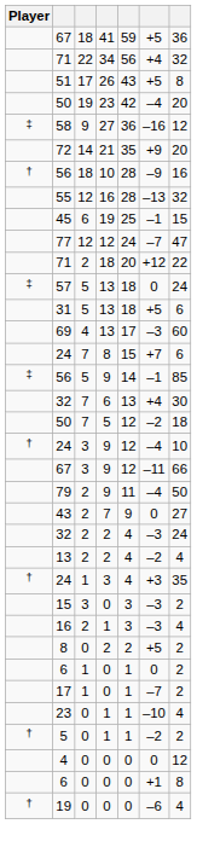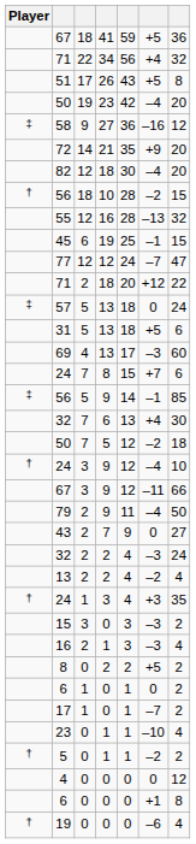 <table class="wikitable sortable" style="text-align:center;">
 <tr>
 <th>Player</th>
 <th></th>
 <th></th>
 <th></th>
 <th></th>
 <th data-sort-type="number"></th>
 <th></th>
 </tr>
 <tr>
 <td></td>
 <td>67</td>
 <td>18</td>
 <td>41</td>
 <td>59</td>
 <td>+5</td>
 <td>36</td>
 </tr>
 <tr>
 <td></td>
 <td>71</td>
 <td>22</td>
 <td>34</td>
 <td>56</td>
 <td>+4</td>
 <td>32</td>
 </tr>
 <tr>
 <td></td>
 <td>51</td>
 <td>17</td>
 <td>26</td>
 <td>43</td>
 <td>+5</td>
 <td>8</td>
 </tr>
 <tr>
 <td></td>
 <td>50</td>
 <td>19</td>
 <td>23</td>
 <td>42</td>
 <td>–4</td>
 <td>20</td>
 </tr>
 <tr>
 <td><sup>‡</sup></td>
 <td>58</td>
 <td>9</td>
 <td>27</td>
 <td>36</td>
 <td>–16</td>
 <td>12</td>
 </tr>
 <tr>
 <td></td>
 <td>72</td>
 <td>14</td>
 <td>21</td>
 <td>35</td>
 <td>+9</td>
 <td>20</td>
 </tr>
 <tr>
+<td></td>
+<td>82</td>
+<td>12</td>
+<td>18</td>
+<td>30</td>
+<td>–4</td>
+<td>20</td>
+</tr>
+<tr>
 <td><sup>†</sup></td>
 <td>56</td>
 <td>18</td>
 <td>10</td>
 <td>28</td>
-<td>–9</td>
-<td>16</td>
+<td>–2</td>
+<td>15</td>
 </tr>
 <tr>
 <td></td>
 <td>55</td>
 <td>12</td>
 <td>16</td>
 <td>28</td>
 <td>–13</td>
 <td>32</td>
 </tr>
 <tr>
 <td></td>
 <td>45</td>
 <td>6</td>
 <td>19</td>
 <td>25</td>
 <td>–1</td>
 <td>15</td>
 </tr>
 <tr>
 <td></td>
 <td>77</td>
 <td>12</td>
 <td>12</td>
 <td>24</td>
 <td>–7</td>
 <td>47</td>
 </tr>
 <tr>
 <td></td>
 <td>71</td>
 <td>2</td>
 <td>18</td>
 <td>20</td>
 <td>+12</td>
 <td>22</td>
 </tr>
 <tr>
 <td><sup>‡</sup></td>
 <td>57</td>
 <td>5</td>
 <td>13</td>
 <td>18</td>
 <td>0</td>
 <td>24</td>
 </tr>
 <tr>
 <td></td>
 <td>31</td>
 <td>5</td>
 <td>13</td>
 <td>18</td>
 <td>+5</td>
 <td>6</td>
 </tr>
 <tr>
 <td></td>
 <td>69</td>
 <td>4</td>
 <td>13</td>
 <td>17</td>
 <td>–3</td>
 <td>60</td>
 </tr>
 <tr>
 <td></td>
 <td>24</td>
 <td>7</td>
 <td>8</td>
 <td>15</td>
 <td>+7</td>
 <td>6</td>
 </tr>
 <tr>
 <td><sup>‡</sup></td>
 <td>56</td>
 <td>5</td>
 <td>9</td>
 <td>14</td>
 <td>–1</td>
 <td>85</td>
 </tr>
 <tr>
 <td></td>
 <td>32</td>
 <td>7</td>
 <td>6</td>
 <td>13</td>
 <td>+4</td>
 <td>30</td>
 </tr>
 <tr>
 <td></td>
 <td>50</td>
 <td>7</td>
 <td>5</td>
 <td>12</td>
 <td>–2</td>
 <td>18</td>
 </tr>
 <tr>
 <td><sup>†</sup></td>
 <td>24</td>
 <td>3</td>
 <td>9</td>
 <td>12</td>
 <td>–4</td>
 <td>10</td>
 </tr>
 <tr>
 <td></td>
 <td>67</td>
 <td>3</td>
 <td>9</td>
 <td>12</td>
 <td>–11</td>
 <td>66</td>
 </tr>
 <tr>
 <td></td>
 <td>79</td>
 <td>2</td>
 <td>9</td>
 <td>11</td>
 <td>–4</td>
 <td>50</td>
 </tr>
 <tr>
 <td></td>
 <td>43</td>
 <td>2</td>
 <td>7</td>
 <td>9</td>
 <td>0</td>
 <td>27</td>
 </tr>
 <tr>
 <td></td>
 <td>32</td>
 <td>2</td>
 <td>2</td>
 <td>4</td>
 <td>–3</td>
 <td>24</td>
 </tr>
 <tr>
 <td></td>
 <td>13</td>
 <td>2</td>
 <td>2</td>
 <td>4</td>
 <td>–2</td>
 <td>4</td>
 </tr>
 <tr>
 <td><sup>†</sup></td>
 <td>24</td>
 <td>1</td>
 <td>3</td>
 <td>4</td>
 <td>+3</td>
 <td>35</td>
 </tr>
 <tr>
 <td></td>
 <td>15</td>
 <td>3</td>
 <td>0</td>
 <td>3</td>
 <td>–3</td>
 <td>2</td>
 </tr>
 <tr>
 <td></td>
 <td>16</td>
 <td>2</td>
 <td>1</td>
 <td>3</td>
 <td>–3</td>
 <td>4</td>
 </tr>
 <tr>
 <td></td>
 <td>8</td>
 <td>0</td>
 <td>2</td>
 <td>2</td>
 <td>+5</td>
 <td>2</td>
 </tr>
 <tr>
 <td></td>
 <td>6</td>
 <td>1</td>
 <td>0</td>
 <td>1</td>
 <td>0</td>
 <td>2</td>
 </tr>
 <tr>
 <td></td>
 <td>17</td>
 <td>1</td>
 <td>0</td>
 <td>1</td>
 <td>–7</td>
 <td>2</td>
 </tr>
 <tr>
 <td></td>
 <td>23</td>
 <td>0</td>
 <td>1</td>
 <td>1</td>
 <td>–10</td>
 <td>4</td>
 </tr>
 <tr>
 <td><sup>†</sup></td>
 <td>5</td>
 <td>0</td>
 <td>1</td>
 <td>1</td>
 <td>–2</td>
 <td>2</td>
 </tr>
 <tr>
 <td></td>
 <td>4</td>
 <td>0</td>
 <td>0</td>
 <td>0</td>
 <td>0</td>
 <td>12</td>
 </tr>
 <tr>
 <td></td>
 <td>6</td>
 <td>0</td>
 <td>0</td>
 <td>0</td>
 <td>+1</td>
 <td>8</td>
 </tr>
 <tr>
 <td><sup>†</sup></td>
 <td>19</td>
 <td>0</td>
 <td>0</td>
 <td>0</td>
 <td>–6</td>
 <td>4</td>
 </tr>
 </table>
